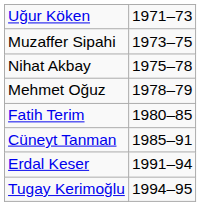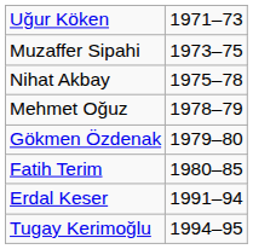 <table class="wikitable">
 <tr>
 <td> <a href='#'>Uğur Köken</a></td>
 <td>1971–73</td>
 </tr>
 <tr>
 <td> Muzaffer Sipahi</td>
 <td>1973–75</td>
 </tr>
 <tr>
 <td> Nihat Akbay</td>
 <td>1975–78</td>
 </tr>
 <tr>
 <td> Mehmet Oğuz</td>
 <td>1978–79</td>
 </tr>
 <tr>
+<td> <a href='#'>Gökmen Özdenak</a></td>
+<td>1979–80</td>
+</tr>
+<tr>
 <td> <a href='#'>Fatih Terim</a></td>
 <td>1980–85</td>
-</tr>
-<tr>
-<td> <a href='#'>Cüneyt Tanman</a></td>
-<td>1985–91</td>
 </tr>
 <tr>
 <td> <a href='#'>Erdal Keser</a></td>
 <td>1991–94</td>
 </tr>
 <tr>
 <td> <a href='#'>Tugay Kerimoğlu</a></td>
 <td>1994–95</td>
 </tr>
 </table>
